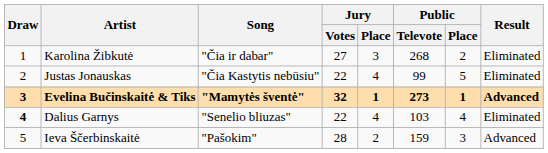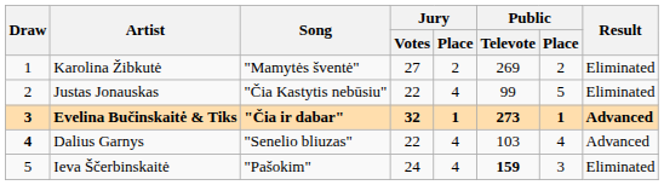 <table class="sortable wikitable" style="margin: 1em auto 1em auto; text-align:center;">
 <tr>
 <th rowspan="2">Draw</th>
 <th rowspan="2">Artist</th>
 <th rowspan="2">Song</th>
 <th colspan="2">Jury</th>
 <th colspan="2">Public</th>
 <th rowspan="2">Result</th>
 </tr>
 <tr>
 <th>Votes</th>
 <th>Place</th>
 <th>Televote</th>
 <th>Place</th>
 </tr>
 <tr>
 <td>1</td>
 <td align="left">Karolina Žibkutė</td>
-<td align="left">"Čia ir dabar"</td>
+<td align="left">"Mamytės šventė"</td>
 <td>27</td>
-<td>3</td>
-<td>268</td>
+<td>2</td>
+<td>269</td>
 <td>2</td>
 <td align="left">Eliminated</td>
 </tr>
 <tr>
 <td>2</td>
 <td align="left">Justas Jonauskas</td>
 <td align="left">"Čia Kastytis nebūsiu"</td>
 <td>22</td>
 <td>4</td>
 <td>99</td>
 <td>5</td>
 <td align="left">Eliminated</td>
 </tr>
 <tr style="font-weight:bold; background:navajowhite;">
 <td>3</td>
 <td align="left">Evelina Bučinskaitė & Tiks</td>
-<td align="left">"Mamytės šventė"</td>
+<td align="left">"Čia ir dabar"</td>
 <td>32</td>
 <td>1</td>
 <td>273</td>
 <td>1</td>
 <td align="left">Advanced</td>
 </tr>
 <tr>
 <td><strong>4</strong></td>
 <td align="left">Dalius Garnys</td>
 <td align="left">"Senelio bliuzas"</td>
 <td>22</td>
 <td>4</td>
 <td>103</td>
 <td>4</td>
-<td align="left">Eliminated</td>
+<td align="left">Advanced</td>
 </tr>
 <tr>
 <td>5</td>
 <td align="left">Ieva Ščerbinskaitė</td>
 <td align="left">"Pašokim"</td>
-<td>28</td>
-<td>2</td>
-<td>159</td>
+<td>24</td>
+<td>4</td>
+<td><strong>159</strong></td>
 <td>3</td>
-<td align="left">Advanced</td>
+<td align="left">Eliminated</td>
 </tr>
 </table>
